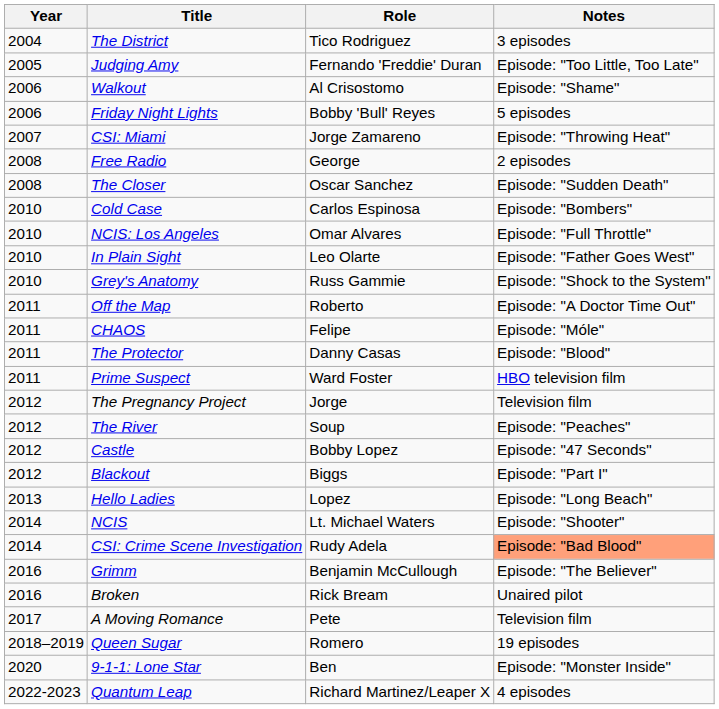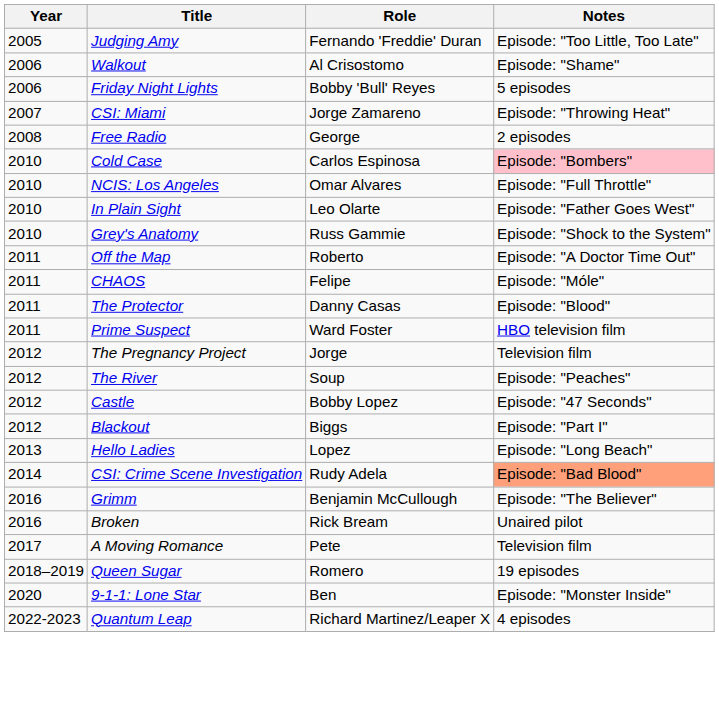 <table class="wikitable">
 <tr>
 <th>Year</th>
 <th>Title</th>
 <th>Role</th>
 <th>Notes</th>
-</tr>
-<tr>
-<td>2004</td>
-<td><em><a href='#'>The District</a></em></td>
-<td>Tico Rodriguez</td>
-<td>3 episodes</td>
 </tr>
 <tr>
 <td>2005</td>
 <td><em><a href='#'>Judging Amy</a></em></td>
 <td>Fernando 'Freddie' Duran</td>
 <td>Episode: "Too Little, Too Late"</td>
 </tr>
 <tr>
 <td>2006</td>
 <td><a href='#'><em>Walkout</em></a></td>
 <td>Al Crisostomo</td>
 <td>Episode: "Shame"</td>
 </tr>
 <tr>
 <td>2006</td>
 <td><a href='#'><em>Friday Night Lights</em></a></td>
 <td>Bobby 'Bull' Reyes</td>
 <td>5 episodes</td>
 </tr>
 <tr>
 <td>2007</td>
 <td><em><a href='#'>CSI: Miami</a></em></td>
 <td>Jorge Zamareno</td>
 <td>Episode: "Throwing Heat"</td>
 </tr>
 <tr>
 <td>2008</td>
 <td><a href='#'><em>Free Radio</em></a></td>
 <td>George</td>
 <td>2 episodes</td>
 </tr>
 <tr>
-<td>2008</td>
-<td><em><a href='#'>The Closer</a></em></td>
-<td>Oscar Sanchez</td>
-<td>Episode: "Sudden Death"</td>
-</tr>
-<tr>
 <td>2010</td>
 <td><em><a href='#'>Cold Case</a></em></td>
 <td>Carlos Espinosa</td>
-<td>Episode: "Bombers"</td>
+<td style="background: pink;">Episode: "Bombers"</td>
 </tr>
 <tr>
 <td>2010</td>
 <td><em><a href='#'>NCIS: Los Angeles</a></em></td>
 <td>Omar Alvares</td>
 <td>Episode: "Full Throttle"</td>
 </tr>
 <tr>
 <td>2010</td>
 <td><em><a href='#'>In Plain Sight</a></em></td>
 <td>Leo Olarte</td>
 <td>Episode: "Father Goes West"</td>
 </tr>
 <tr>
 <td>2010</td>
 <td><em><a href='#'>Grey's Anatomy</a></em></td>
 <td>Russ Gammie</td>
 <td>Episode: "Shock to the System"</td>
 </tr>
 <tr>
 <td>2011</td>
 <td><a href='#'><em>Off the Map</em></a></td>
 <td>Roberto</td>
 <td>Episode: "A Doctor Time Out"</td>
 </tr>
 <tr>
 <td>2011</td>
 <td><a href='#'><em>CHAOS</em></a></td>
 <td>Felipe</td>
 <td>Episode: "Móle"</td>
 </tr>
 <tr>
 <td>2011</td>
 <td><a href='#'><em>The Protector</em></a></td>
 <td>Danny Casas</td>
 <td>Episode: "Blood"</td>
 </tr>
 <tr>
 <td>2011</td>
 <td><a href='#'><em>Prime Suspect</em></a></td>
 <td>Ward Foster</td>
 <td><a href='#'>HBO</a> television film</td>
 </tr>
 <tr>
 <td>2012</td>
 <td><em>The Pregnancy Project</em></td>
 <td>Jorge</td>
 <td>Television film</td>
 </tr>
 <tr>
 <td>2012</td>
 <td><a href='#'><em>The River</em></a></td>
 <td>Soup</td>
 <td>Episode: "Peaches"</td>
 </tr>
 <tr>
 <td>2012</td>
 <td><a href='#'><em>Castle</em></a></td>
 <td>Bobby Lopez</td>
 <td>Episode: "47 Seconds"</td>
 </tr>
 <tr>
 <td>2012</td>
 <td><a href='#'><em>Blackout</em></a></td>
 <td>Biggs</td>
 <td>Episode: "Part I"</td>
 </tr>
 <tr>
 <td>2013</td>
 <td><em><a href='#'>Hello Ladies</a></em></td>
 <td>Lopez</td>
 <td>Episode: "Long Beach"</td>
 </tr>
 <tr>
 <td>2014</td>
-<td><a href='#'><em>NCIS</em></a></td>
-<td>Lt. Michael Waters</td>
-<td>Episode: "Shooter"</td>
-</tr>
-<tr>
-<td>2014</td>
 <td><em><a href='#'>CSI: Crime Scene Investigation</a></em></td>
 <td>Rudy Adela</td>
 <td style="background: lightsalmon;">Episode: "Bad Blood"</td>
 </tr>
 <tr>
 <td>2016</td>
 <td><a href='#'><em>Grimm</em></a></td>
 <td>Benjamin McCullough</td>
 <td>Episode: "The Believer"</td>
 </tr>
 <tr>
 <td>2016</td>
 <td><em>Broken</em></td>
 <td>Rick Bream</td>
 <td>Unaired pilot</td>
 </tr>
 <tr>
 <td>2017</td>
 <td><em>A Moving Romance</em></td>
 <td>Pete</td>
 <td>Television film</td>
 </tr>
 <tr>
 <td>2018–2019</td>
 <td><em><a href='#'>Queen Sugar</a></em></td>
 <td>Romero</td>
 <td>19 episodes</td>
 </tr>
 <tr>
 <td>2020</td>
 <td><em><a href='#'>9-1-1: Lone Star</a></em></td>
 <td>Ben</td>
 <td>Episode: "Monster Inside"</td>
 </tr>
 <tr>
 <td>2022-2023</td>
 <td><em><a href='#'>Quantum Leap</a></em></td>
 <td>Richard Martinez/Leaper X</td>
 <td>4 episodes</td>
 </tr>
 </table>
